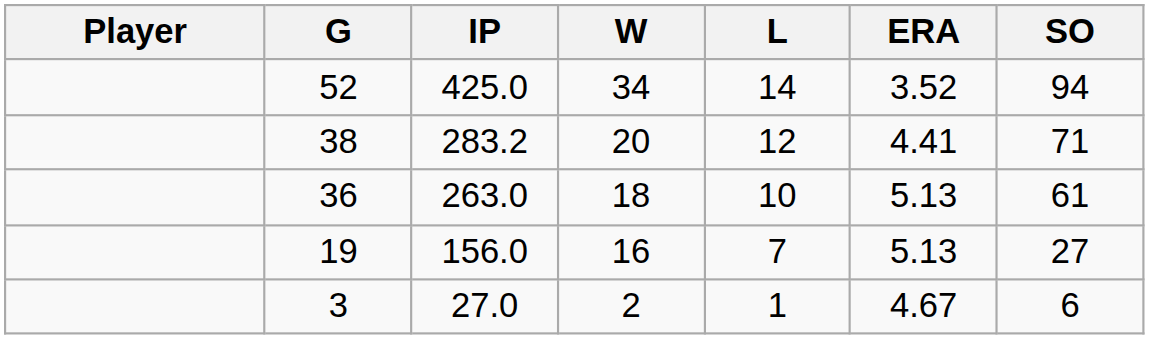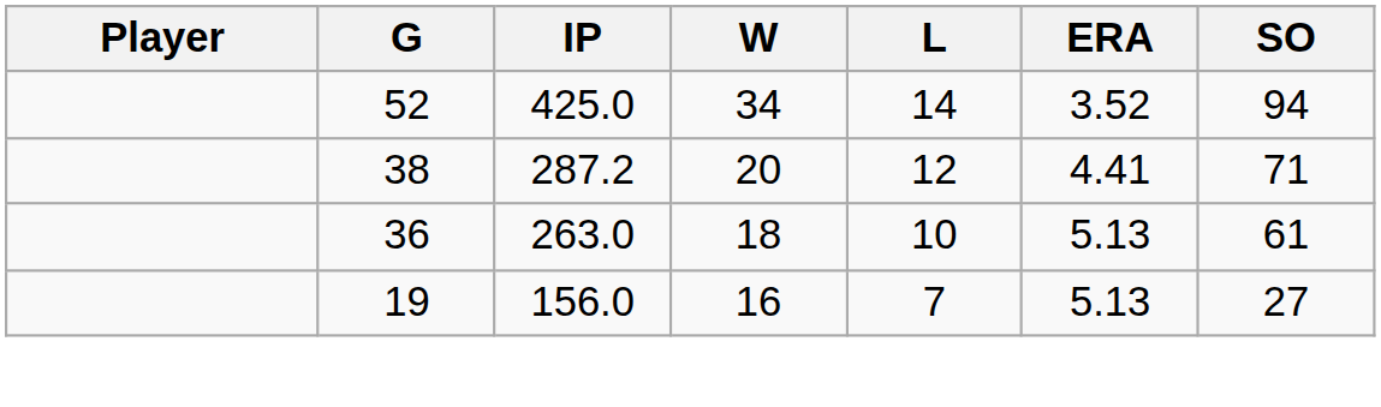 <table class="wikitable sortable">
 <tr>
 <th bgcolor="#DDDDFF" width="16%">Player</th>
 <th bgcolor="#DDDDFF" width="9%">G</th>
 <th bgcolor="#DDDDFF" width="9%">IP</th>
 <th bgcolor="#DDDDFF" width="9%">W</th>
 <th bgcolor="#DDDDFF" width="9%">L</th>
 <th bgcolor="#DDDDFF" width="9%">ERA</th>
 <th bgcolor="#DDDDFF" width="9%">SO</th>
 </tr>
 <tr align="center">
 <td></td>
 <td>52</td>
 <td>425.0</td>
 <td>34</td>
 <td>14</td>
 <td>3.52</td>
 <td>94</td>
 </tr>
 <tr align="center">
 <td></td>
 <td>38</td>
-<td>283.2</td>
+<td>287.2</td>
 <td>20</td>
 <td>12</td>
 <td>4.41</td>
 <td>71</td>
 </tr>
 <tr align="center">
 <td></td>
 <td>36</td>
 <td>263.0</td>
 <td>18</td>
 <td>10</td>
 <td>5.13</td>
 <td>61</td>
 </tr>
 <tr align="center">
 <td></td>
 <td>19</td>
 <td>156.0</td>
 <td>16</td>
 <td>7</td>
 <td>5.13</td>
 <td>27</td>
 </tr>
-<tr align="center">
-<td></td>
-<td>3</td>
-<td>27.0</td>
-<td>2</td>
-<td>1</td>
-<td>4.67</td>
-<td>6</td>
-</tr>
 </table>
